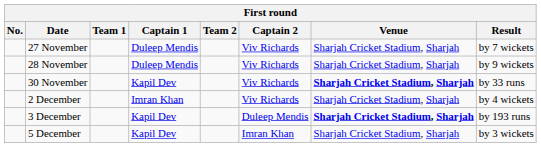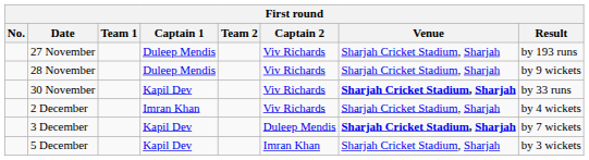 <table class="wikitable">
 <tr>
 <th colspan="9">First round</th>
 </tr>
 <tr>
 <th>No.</th>
 <th>Date</th>
 <th>Team 1</th>
 <th>Captain 1</th>
 <th>Team 2</th>
 <th>Captain 2</th>
 <th>Venue</th>
 <th>Result</th>
 </tr>
 <tr>
 <td></td>
 <td>27 November</td>
 <td></td>
 <td><a href='#'>Duleep Mendis</a></td>
 <td></td>
 <td><a href='#'>Viv Richards</a></td>
 <td><a href='#'>Sharjah Cricket Stadium</a>, <a href='#'>Sharjah</a></td>
-<td> by 7 wickets</td>
+<td> by 193 runs</td>
 </tr>
 <tr>
 <td></td>
 <td>28 November</td>
 <td></td>
 <td><a href='#'>Duleep Mendis</a></td>
 <td></td>
 <td><a href='#'>Viv Richards</a></td>
 <td><a href='#'>Sharjah Cricket Stadium</a>, <a href='#'>Sharjah</a></td>
 <td> by 9 wickets</td>
 </tr>
 <tr>
 <td></td>
 <td>30 November</td>
 <td></td>
 <td><a href='#'>Kapil Dev</a></td>
 <td></td>
 <td><a href='#'>Viv Richards</a></td>
 <td><strong><a href='#'>Sharjah Cricket Stadium</a>, <a href='#'>Sharjah</a></strong></td>
 <td> by 33 runs</td>
 </tr>
 <tr>
 <td></td>
 <td>2 December</td>
 <td></td>
 <td><a href='#'>Imran Khan</a></td>
 <td></td>
 <td><a href='#'>Viv Richards</a></td>
 <td><a href='#'>Sharjah Cricket Stadium</a>, <a href='#'>Sharjah</a></td>
 <td> by 4 wickets</td>
 </tr>
 <tr>
 <td></td>
 <td>3 December</td>
 <td></td>
 <td><a href='#'>Kapil Dev</a></td>
 <td></td>
 <td><a href='#'>Duleep Mendis</a></td>
 <td><strong><a href='#'>Sharjah Cricket Stadium</a>, <a href='#'>Sharjah</a></strong></td>
-<td> by 193 runs</td>
+<td> by 7 wickets</td>
 </tr>
 <tr>
 <td></td>
 <td>5 December</td>
 <td></td>
 <td><a href='#'>Kapil Dev</a></td>
 <td></td>
 <td><a href='#'>Imran Khan</a></td>
 <td><a href='#'>Sharjah Cricket Stadium</a>, <a href='#'>Sharjah</a></td>
 <td> by 3 wickets</td>
 </tr>
 </table>
